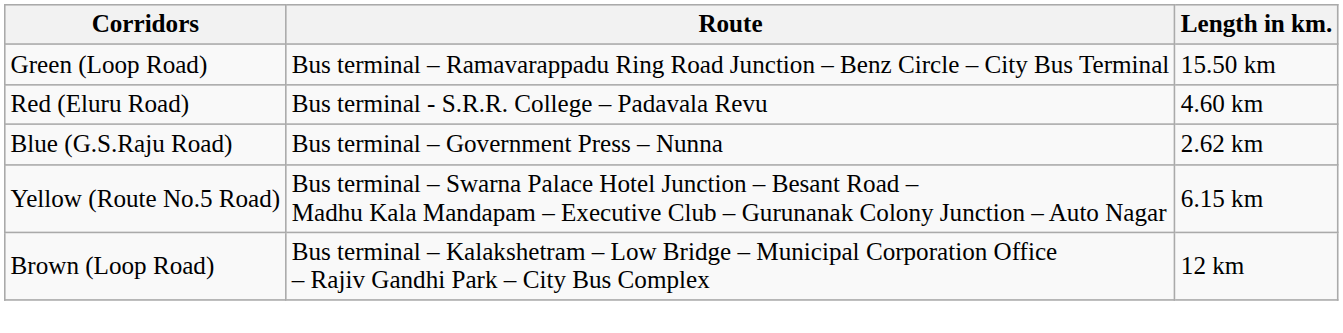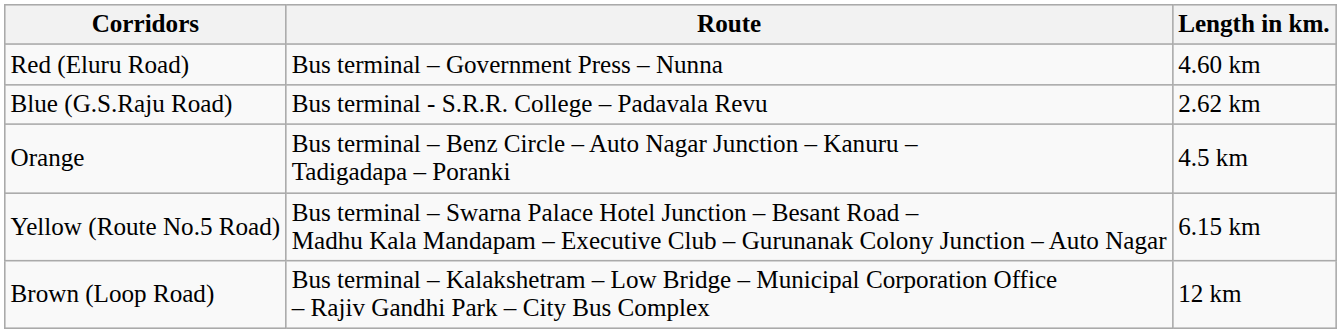 <table class="wikitable">
 <tr>
 <th>Corridors</th>
 <th>Route</th>
 <th>Length in km.</th>
 </tr>
 <tr>
-<td>Green (Loop Road)</td>
-<td>Bus terminal – Ramavarappadu Ring Road Junction – Benz Circle – City Bus Terminal</td>
-<td>15.50 km</td>
-</tr>
-<tr>
 <td>Red (Eluru Road)</td>
-<td>Bus terminal - S.R.R. College – Padavala Revu</td>
+<td>Bus terminal – Government Press – Nunna</td>
 <td>4.60 km</td>
 </tr>
 <tr>
 <td>Blue (G.S.Raju Road)</td>
-<td>Bus terminal – Government Press – Nunna</td>
+<td>Bus terminal - S.R.R. College – Padavala Revu</td>
 <td>2.62 km</td>
+</tr>
+<tr>
+<td>Orange</td>
+<td>Bus terminal – Benz Circle – Auto Nagar Junction – Kanuru –<br>Tadigadapa – Poranki</td>
+<td>4.5 km</td>
 </tr>
 <tr>
 <td>Yellow (Route No.5 Road)</td>
 <td>Bus terminal – Swarna Palace Hotel Junction – Besant Road –<br>Madhu Kala Mandapam – Executive Club – Gurunanak Colony Junction – Auto Nagar</td>
 <td>6.15 km</td>
 </tr>
 <tr>
 <td>Brown (Loop Road)</td>
 <td>Bus terminal – Kalakshetram – Low Bridge – Municipal Corporation Office<br>– Rajiv Gandhi Park – City Bus Complex</td>
 <td>12 km</td>
 </tr>
 </table>
